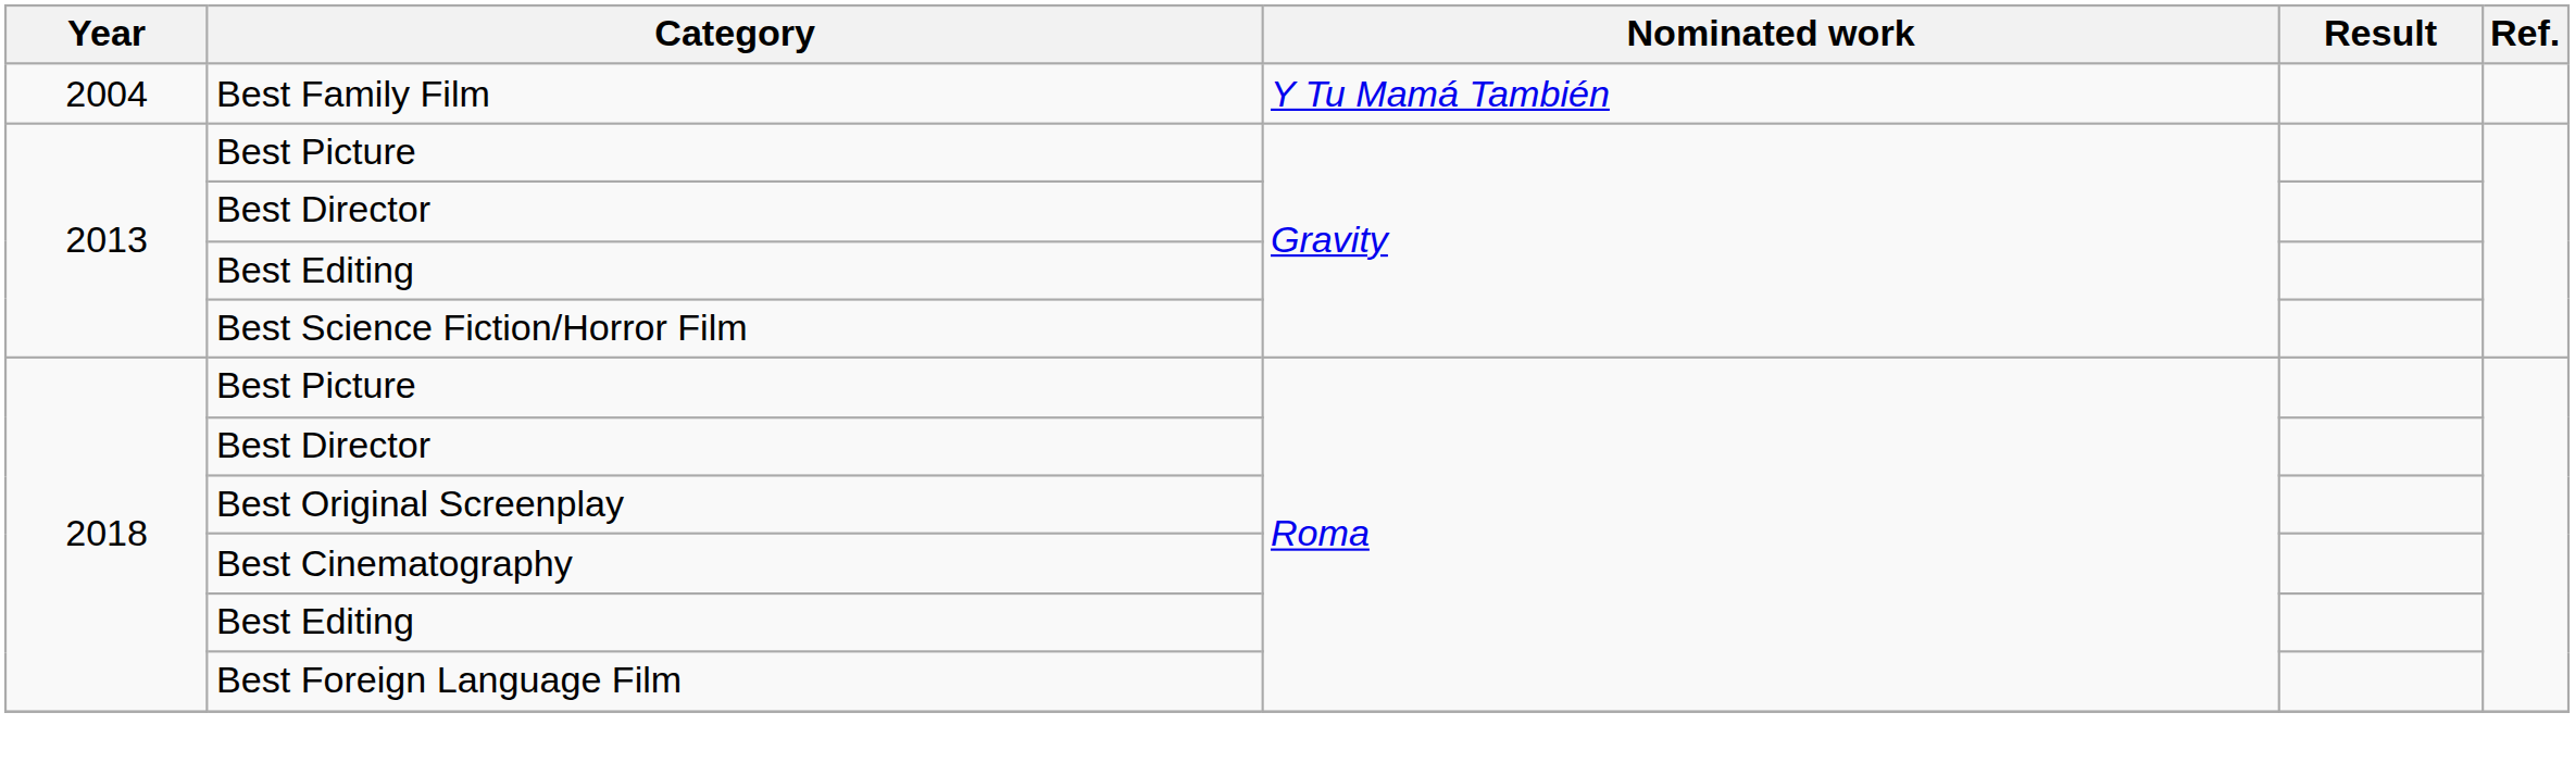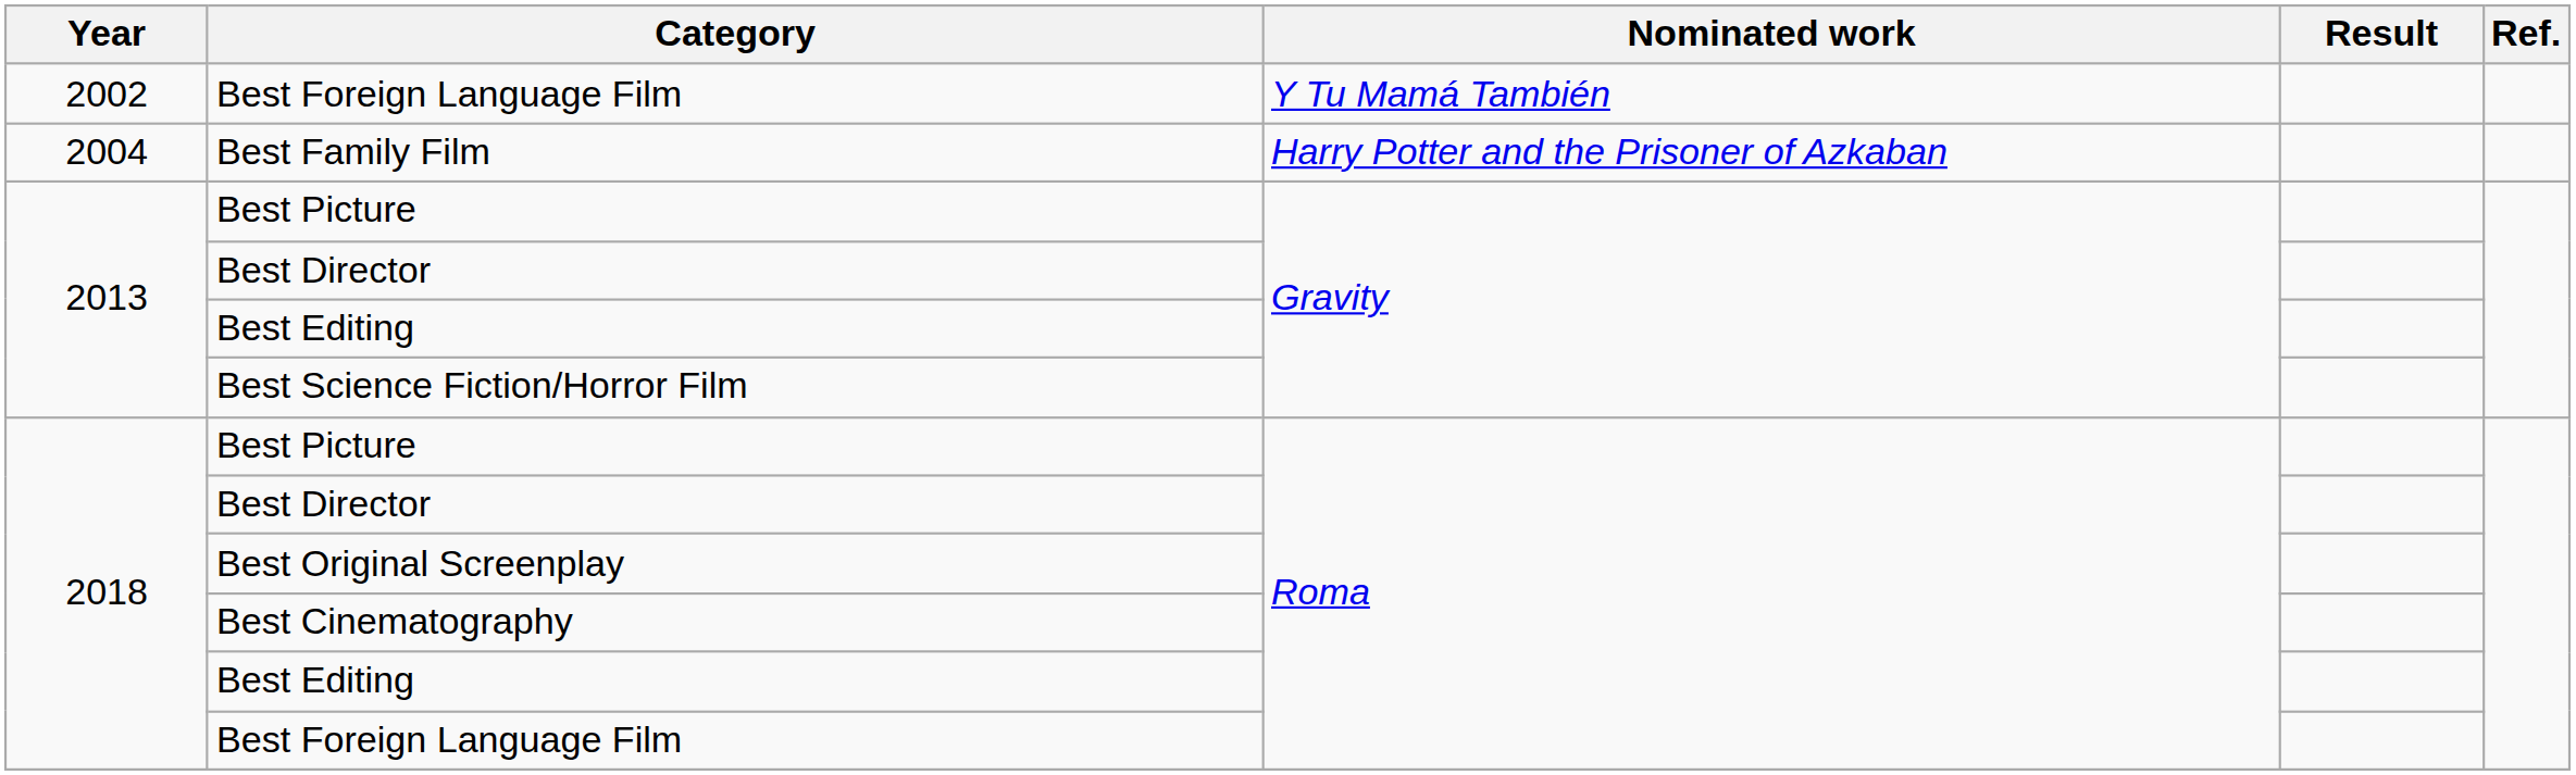 <table class=wikitable>
 <tr>
 <th scope="col" style="width:5em;">Year</th>
 <th scope="col" style="width:28em;">Category</th>
 <th scope="col" style="width:27em;">Nominated work</th>
 <th scope="col" style="width:5em;">Result</th>
 <th>Ref.</th>
 </tr>
 <tr>
+<td style="text-align:center;">2002</td>
+<td>Best Foreign Language Film</td>
+<td><em><a href='#'>Y Tu Mamá También</a></em></td>
+<td></td>
+<td style="text-align:center;"></td>
+</tr>
+<tr>
 <td style="text-align:center;">2004</td>
 <td>Best Family Film</td>
-<td><em><a href='#'>Y Tu Mamá También</a></em></td>
+<td><em><a href='#'>Harry Potter and the Prisoner of Azkaban</a></em></td>
 <td></td>
 <td style="text-align:center;"></td>
 </tr>
 <tr>
 <td style="text-align:center;", rowspan="4">2013</td>
 <td>Best Picture</td>
 <td rowspan="4"><em><a href='#'>Gravity</a></em></td>
 <td></td>
 <td style="text-align:center;", rowspan="4"></td>
 </tr>
 <tr>
 <td>Best Director</td>
 <td></td>
 </tr>
 <tr>
 <td>Best Editing</td>
 <td></td>
 </tr>
 <tr>
 <td>Best Science Fiction/Horror Film</td>
 <td></td>
 </tr>
 <tr>
 <td style="text-align:center;", rowspan="6">2018</td>
 <td>Best Picture</td>
 <td rowspan="6"><em><a href='#'>Roma</a></em></td>
 <td></td>
 <td style="text-align:center;", rowspan="6"></td>
 </tr>
 <tr>
 <td>Best Director</td>
 <td></td>
 </tr>
 <tr>
 <td>Best Original Screenplay</td>
 <td></td>
 </tr>
 <tr>
 <td>Best Cinematography</td>
 <td></td>
 </tr>
 <tr>
 <td>Best Editing</td>
 <td></td>
 </tr>
 <tr>
 <td>Best Foreign Language Film</td>
 <td></td>
 </tr>
 <tr>
 </tr>
 </table>
